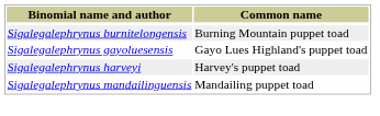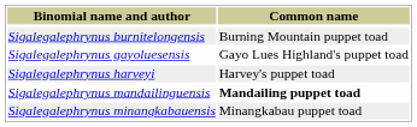 <table style="text-align:left; border:1px solid #999999; ">
 <tr style="background:#CCCC99; text-align: center; ">
 <th>Binomial name and author</th>
 <th>Common name</th>
 </tr>
 <tr>
 </tr>
 <tr style="background:#EEEEEE;">
 <td><em><a href='#'>Sigalegalephrynus burnitelongensis</a></em> </td>
 <td>Burning Mountain puppet toad</td>
 </tr>
 <tr style="background:#FFFDFF;">
 <td><em><a href='#'>Sigalegalephrynus gayoluesensis</a></em> </td>
 <td>Gayo Lues Highland's puppet toad</td>
 </tr>
 <tr style="background:#EEEEEE;">
 <td><em><a href='#'>Sigalegalephrynus harveyi</a></em> </td>
 <td>Harvey's puppet toad</td>
 </tr>
 <tr style="background:#FFFDFF;">
 <td><em><a href='#'>Sigalegalephrynus mandailinguensis</a></em> </td>
-<td>Mandailing puppet toad</td>
+<td><strong>Mandailing puppet toad</strong></td>
+</tr>
+<tr style="background:#EEEEEE;">
+<td><em><a href='#'>Sigalegalephrynus minangkabauensis</a></em> </td>
+<td>Minangkabau puppet toad</td>
 </tr>
 </table>
